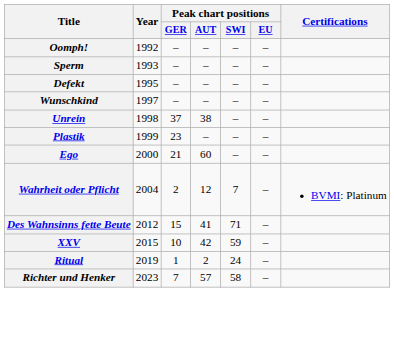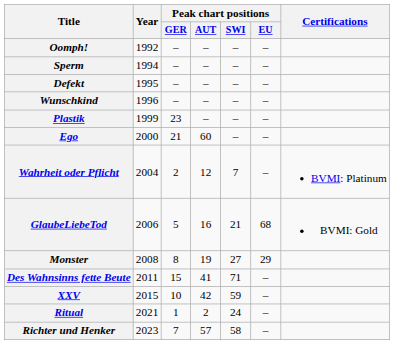 <table class="wikitable plainrowheaders" style="text-align:center;">
 <tr>
 <th rowspan="2">Title</th>
 <th rowspan="2">Year</th>
 <th colspan="4">Peak chart positions</th>
 <th rowspan="2"><a href='#'>Certifications</a></th>
 </tr>
 <tr>
 <th scope="col" style="width:2.5em;font-size:90%;"><a href='#'>GER</a><br></th>
 <th scope="col" style="width:2.5em;font-size:90%;"><a href='#'>AUT</a><br></th>
 <th scope="col" style="width:2.5em;font-size:90%;"><a href='#'>SWI</a><br></th>
 <th scope="col" style="width:2.5em;font-size:90%;"><a href='#'>EU</a></th>
 </tr>
 <tr>
 <th scope="row"><em>Oomph!</em></th>
 <td>1992</td>
 <td>–</td>
 <td>–</td>
 <td>–</td>
 <td>–</td>
 <td></td>
 </tr>
 <tr>
 <th scope="row"><em>Sperm</em></th>
-<td>1993</td>
+<td>1994</td>
 <td>–</td>
 <td>–</td>
 <td>–</td>
 <td>–</td>
 <td></td>
 </tr>
 <tr>
 <th scope="row"><em>Defekt</em></th>
 <td>1995</td>
 <td>–</td>
 <td>–</td>
 <td>–</td>
 <td>–</td>
 <td></td>
 </tr>
 <tr>
 <th scope="row"><em>Wunschkind</em></th>
-<td>1997</td>
+<td>1996</td>
 <td>–</td>
 <td>–</td>
-<td>–</td>
-<td>–</td>
-<td></td>
-</tr>
-<tr>
-<th scope="row"><em><a href='#'>Unrein</a></em></th>
-<td>1998</td>
-<td>37</td>
-<td>38</td>
 <td>–</td>
 <td>–</td>
 <td></td>
 </tr>
 <tr>
 <th scope="row"><em><a href='#'>Plastik</a></em></th>
 <td>1999</td>
 <td>23</td>
 <td>–</td>
 <td>–</td>
 <td>–</td>
 <td></td>
 </tr>
 <tr>
 <th scope="row"><em><a href='#'>Ego</a></em></th>
 <td>2000</td>
 <td>21</td>
 <td>60</td>
 <td>–</td>
 <td>–</td>
 <td></td>
 </tr>
 <tr>
 <th scope="row"><em><a href='#'>Wahrheit oder Pflicht</a></em></th>
 <td>2004</td>
 <td>2</td>
 <td>12</td>
 <td>7</td>
 <td>–</td>
 <td><br><ul><li><a href='#'>BVMI</a>: Platinum</li></ul></td>
 </tr>
 <tr>
+<th scope="row"><em><a href='#'>GlaubeLiebeTod</a></em></th>
+<td>2006</td>
+<td>5</td>
+<td>16</td>
+<td>21</td>
+<td>68</td>
+<td><br><ul><li>BVMI: Gold</li></ul></td>
+</tr>
+<tr>
+<th scope="row"><em>Monster</em></th>
+<td>2008</td>
+<td>8</td>
+<td>19</td>
+<td>27</td>
+<td>29</td>
+<td></td>
+</tr>
+<tr>
 <th scope="row"><em><a href='#'>Des Wahnsinns fette Beute</a></em></th>
-<td>2012</td>
+<td>2011</td>
 <td>15</td>
 <td>41</td>
 <td>71</td>
 <td>–</td>
 <td></td>
 </tr>
 <tr>
 <th scope="row"><em><a href='#'>XXV</a></em></th>
 <td>2015</td>
 <td>10</td>
 <td>42</td>
 <td>59</td>
 <td>–</td>
 <td></td>
 </tr>
 <tr>
 <th scope="row"><em><a href='#'>Ritual</a></em></th>
-<td>2019</td>
+<td>2021</td>
 <td>1</td>
 <td>2</td>
 <td>24</td>
 <td>–</td>
 <td></td>
 </tr>
 <tr>
 <th scope="row"><em>Richter und Henker</em></th>
 <td>2023</td>
 <td>7</td>
 <td>57</td>
 <td>58</td>
 <td>–</td>
 <td></td>
 </tr>
 </table>
